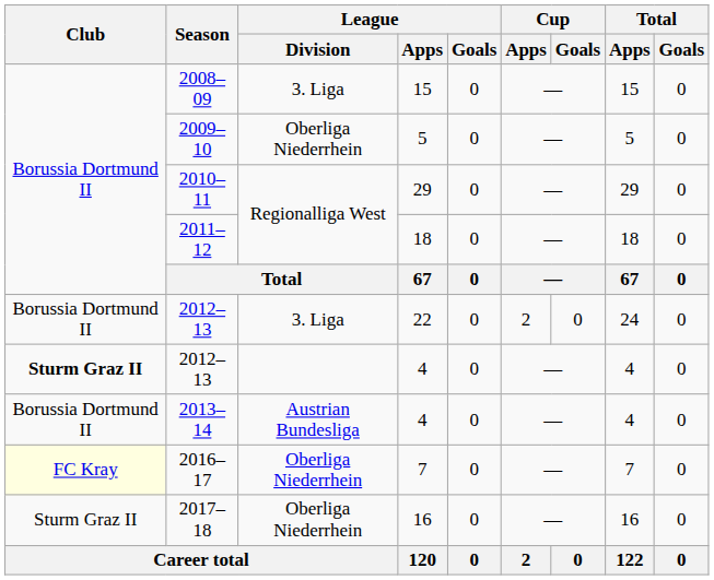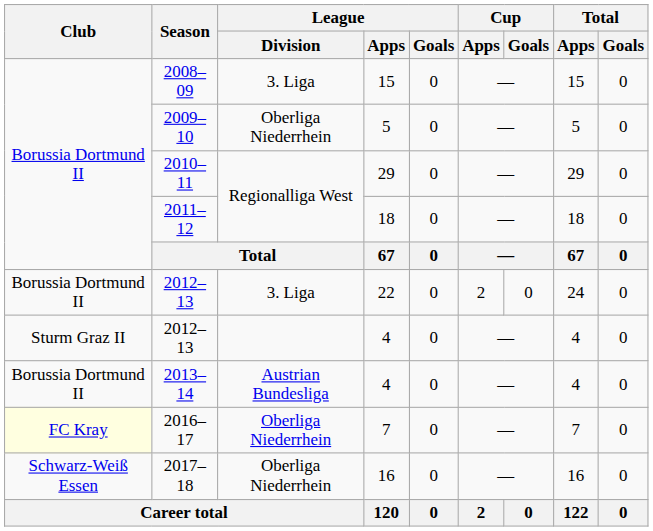 <table class="wikitable" style="text-align:center">
 <tr>
 <th rowspan="2">Club</th>
 <th rowspan="2">Season</th>
 <th colspan="3">League</th>
 <th colspan="2">Cup</th>
 <th colspan="2">Total</th>
 </tr>
 <tr>
 <th>Division</th>
 <th>Apps</th>
 <th>Goals</th>
 <th>Apps</th>
 <th>Goals</th>
 <th>Apps</th>
 <th>Goals</th>
 </tr>
 <tr>
 <td rowspan="5"><a href='#'>Borussia Dortmund II</a></td>
 <td><a href='#'>2008–09</a></td>
 <td>3. Liga</td>
 <td>15</td>
 <td>0</td>
 <td colspan="2">—</td>
 <td>15</td>
 <td>0</td>
 </tr>
 <tr>
 <td><a href='#'>2009–10</a></td>
 <td>Oberliga Niederrhein</td>
 <td>5</td>
 <td>0</td>
 <td colspan="2">—</td>
 <td>5</td>
 <td>0</td>
 </tr>
 <tr>
 <td><a href='#'>2010–11</a></td>
 <td rowspan="2">Regionalliga West</td>
 <td>29</td>
 <td>0</td>
 <td colspan="2">—</td>
 <td>29</td>
 <td>0</td>
 </tr>
 <tr>
 <td><a href='#'>2011–12</a></td>
 <td>18</td>
 <td>0</td>
 <td colspan="2">—</td>
 <td>18</td>
 <td>0</td>
 </tr>
 <tr>
 <th colspan="2">Total</th>
 <th>67</th>
 <th>0</th>
 <th colspan="2">—</th>
 <th>67</th>
 <th>0</th>
 </tr>
 <tr>
 <td>Borussia Dortmund II</td>
 <td><a href='#'>2012–13</a></td>
 <td>3. Liga</td>
 <td>22</td>
 <td>0</td>
 <td>2</td>
 <td>0</td>
 <td>24</td>
 <td>0</td>
 </tr>
 <tr>
-<td><strong>Sturm Graz II</strong></td>
+<td>Sturm Graz II</td>
 <td>2012–13</td>
 <td></td>
 <td>4</td>
 <td>0</td>
 <td colspan="2">—</td>
 <td>4</td>
 <td>0</td>
 </tr>
 <tr>
 <td>Borussia Dortmund II</td>
 <td><a href='#'>2013–14</a></td>
 <td><a href='#'>Austrian Bundesliga</a></td>
 <td>4</td>
 <td>0</td>
 <td colspan="2">—</td>
 <td>4</td>
 <td>0</td>
 </tr>
 <tr>
 <td style="background: lightyellow;"><a href='#'>FC Kray</a></td>
 <td>2016–17</td>
 <td><a href='#'>Oberliga Niederrhein</a></td>
 <td>7</td>
 <td>0</td>
 <td colspan="2">—</td>
 <td>7</td>
 <td>0</td>
 </tr>
 <tr>
-<td>Sturm Graz II</td>
+<td><a href='#'>Schwarz-Weiß Essen</a></td>
 <td>2017–18</td>
 <td>Oberliga Niederrhein</td>
 <td>16</td>
 <td>0</td>
 <td colspan="2">—</td>
 <td>16</td>
 <td>0</td>
 </tr>
 <tr>
 <th colspan="3">Career total</th>
 <th>120</th>
 <th>0</th>
 <th>2</th>
 <th>0</th>
 <th>122</th>
 <th>0</th>
 </tr>
 </table>
